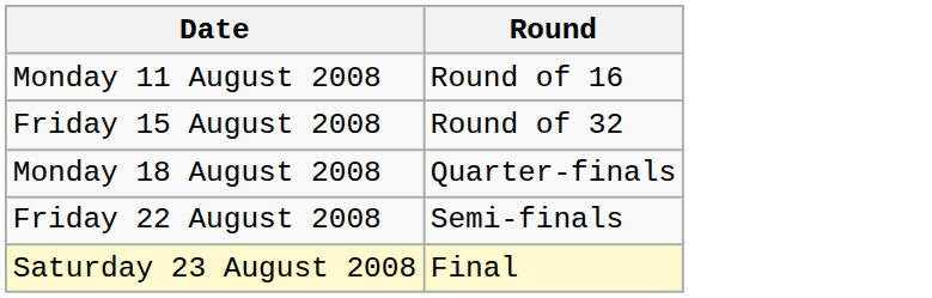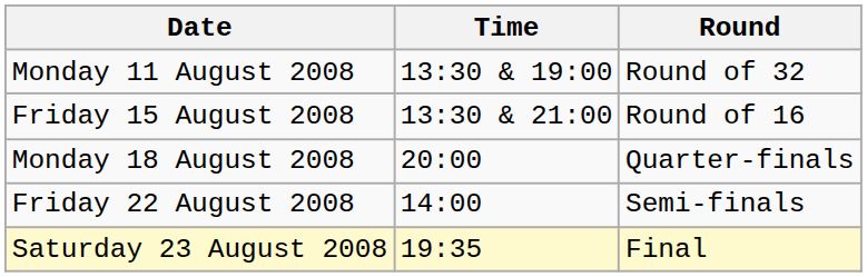 <table class="wikitable">
 <tr>
 <th>Date</th>
+<th>Time</th>
 <th>Round</th>
 </tr>
 <tr>
 <td>Monday 11 August 2008</td>
+<td>13:30 & 19:00</td>
+<td>Round of 32</td>
+</tr>
+<tr>
+<td>Friday 15 August 2008</td>
+<td>13:30 & 21:00</td>
 <td>Round of 16</td>
 </tr>
 <tr>
-<td>Friday 15 August 2008</td>
-<td>Round of 32</td>
-</tr>
-<tr>
 <td>Monday 18 August 2008</td>
+<td>20:00</td>
 <td>Quarter-finals</td>
 </tr>
 <tr>
 <td>Friday 22 August 2008</td>
+<td>14:00</td>
 <td>Semi-finals</td>
 </tr>
 <tr>
 <td style=background:lemonchiffon>Saturday 23 August 2008</td>
+<td style=background:lemonchiffon>19:35</td>
 <td style=background:lemonchiffon>Final</td>
 </tr>
 </table>
